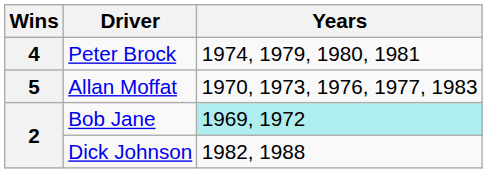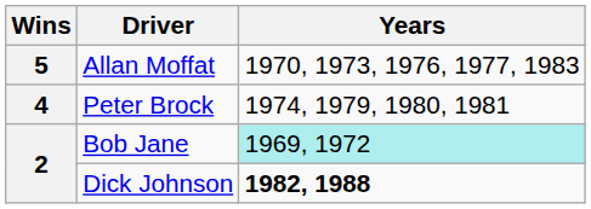 <table class="wikitable" style="font-size: 95%;">
 <tr>
 <th>Wins</th>
 <th>Driver</th>
 <th>Years</th>
 </tr>
 <tr>
+<th>5</th>
+<td> <a href='#'>Allan Moffat</a></td>
+<td>1970, 1973, 1976, 1977, 1983</td>
+</tr>
+<tr>
 <th>4</th>
 <td> <a href='#'>Peter Brock</a></td>
 <td>1974, 1979, 1980, 1981</td>
-</tr>
-<tr>
-<th>5</th>
-<td> <a href='#'>Allan Moffat</a></td>
-<td>1970, 1973, 1976, 1977, 1983</td>
 </tr>
 <tr>
 <th rowspan="2">2</th>
 <td> <a href='#'>Bob Jane</a></td>
 <td style="background: paleturquoise;">1969, 1972</td>
 </tr>
 <tr>
 <td> <a href='#'>Dick Johnson</a></td>
-<td>1982, 1988</td>
+<td><strong>1982, 1988</strong></td>
 </tr>
 </table>
